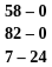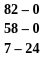 <table>
 <tr>
 <th width=200></th>
 <th width=100></th>
 <th width=200></th>
 </tr>
 <tr>
 <td align=right></td>
-<td align=center><strong>58 – 0</strong></td>
+<td align=center><strong>82 – 0</strong></td>
 <td></td>
 </tr>
 <tr>
 <td align=right></td>
-<td align=center><strong>82 – 0</strong></td>
+<td align=center><strong>58 – 0</strong></td>
 <td></td>
 </tr>
 <tr>
 <td align=right></td>
 <td align=center><strong>7 – 24</strong></td>
 <td></td>
 </tr>
 </table>
